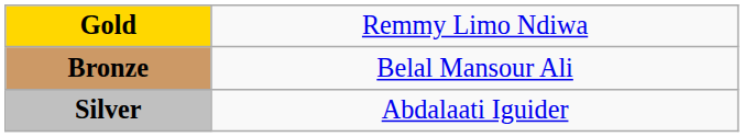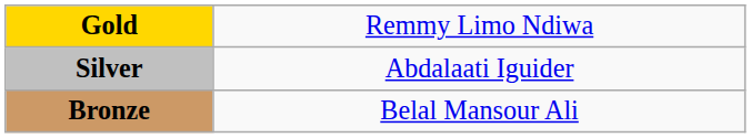 <table class="wikitable" style="text-align:center; " width="35%">
 <tr>
 <td bgcolor="gold"><strong>Gold</strong></td>
 <td><a href='#'>Remmy Limo Ndiwa</a><br>  <small><em></em></small></td>
 </tr>
 <tr>
+<td bgcolor="silver"><strong>Silver</strong></td>
+<td><a href='#'>Abdalaati Iguider</a><br>  <small><em></em></small></td>
+</tr>
+<tr>
 <td bgcolor="CC9966"><strong>Bronze</strong></td>
 <td><a href='#'>Belal Mansour Ali</a><br>  <small><em></em></small></td>
 </tr>
-<tr>
-<td bgcolor="silver"><strong>Silver</strong></td>
-<td><a href='#'>Abdalaati Iguider</a><br>  <small><em></em></small></td>
-</tr>
 </table>
